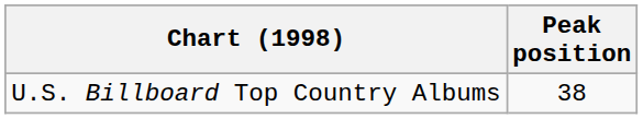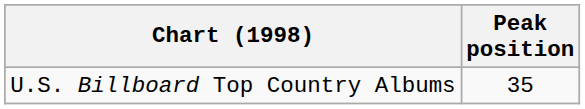 <table class="wikitable">
 <tr>
 <th>Chart (1998)</th>
 <th>Peak<br>position</th>
 </tr>
 <tr>
 <td>U.S. <em>Billboard</em> Top Country Albums</td>
-<td align="center">38</td>
+<td align="center">35</td>
 </tr>
 </table>
